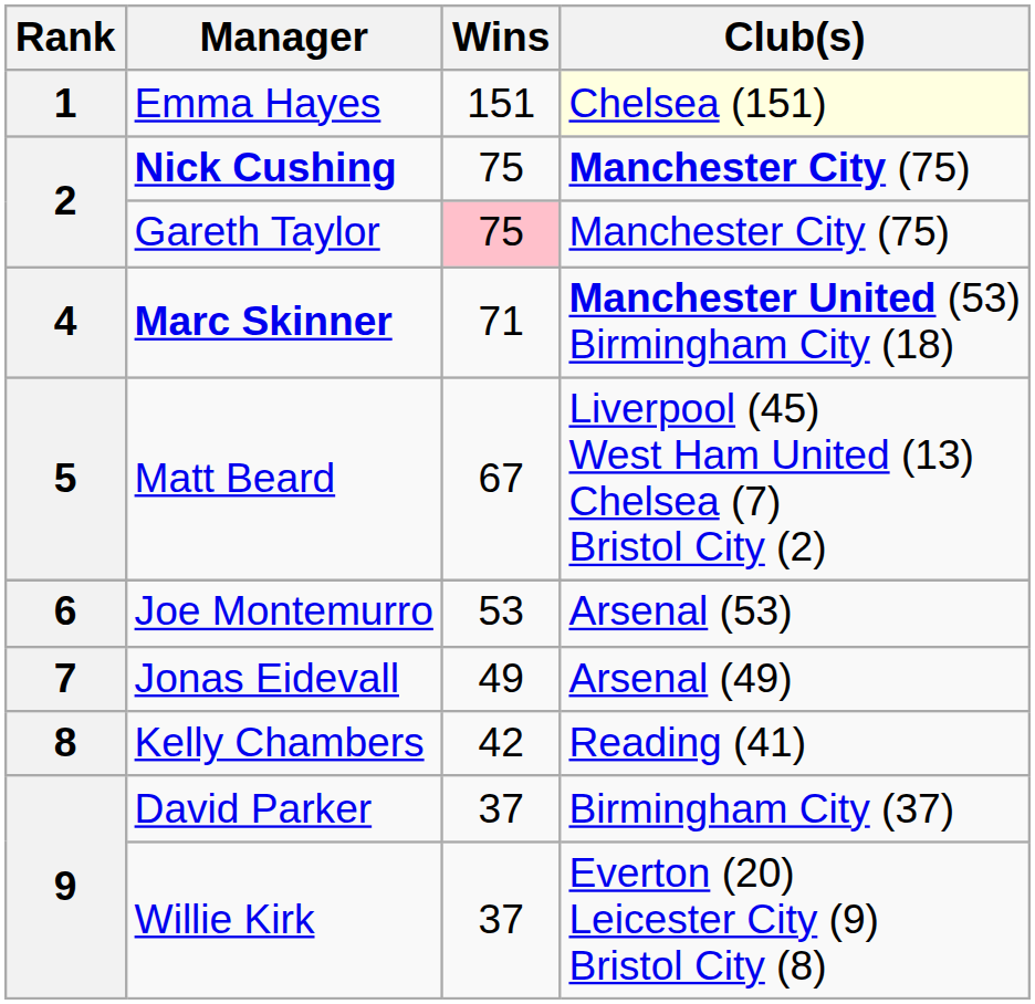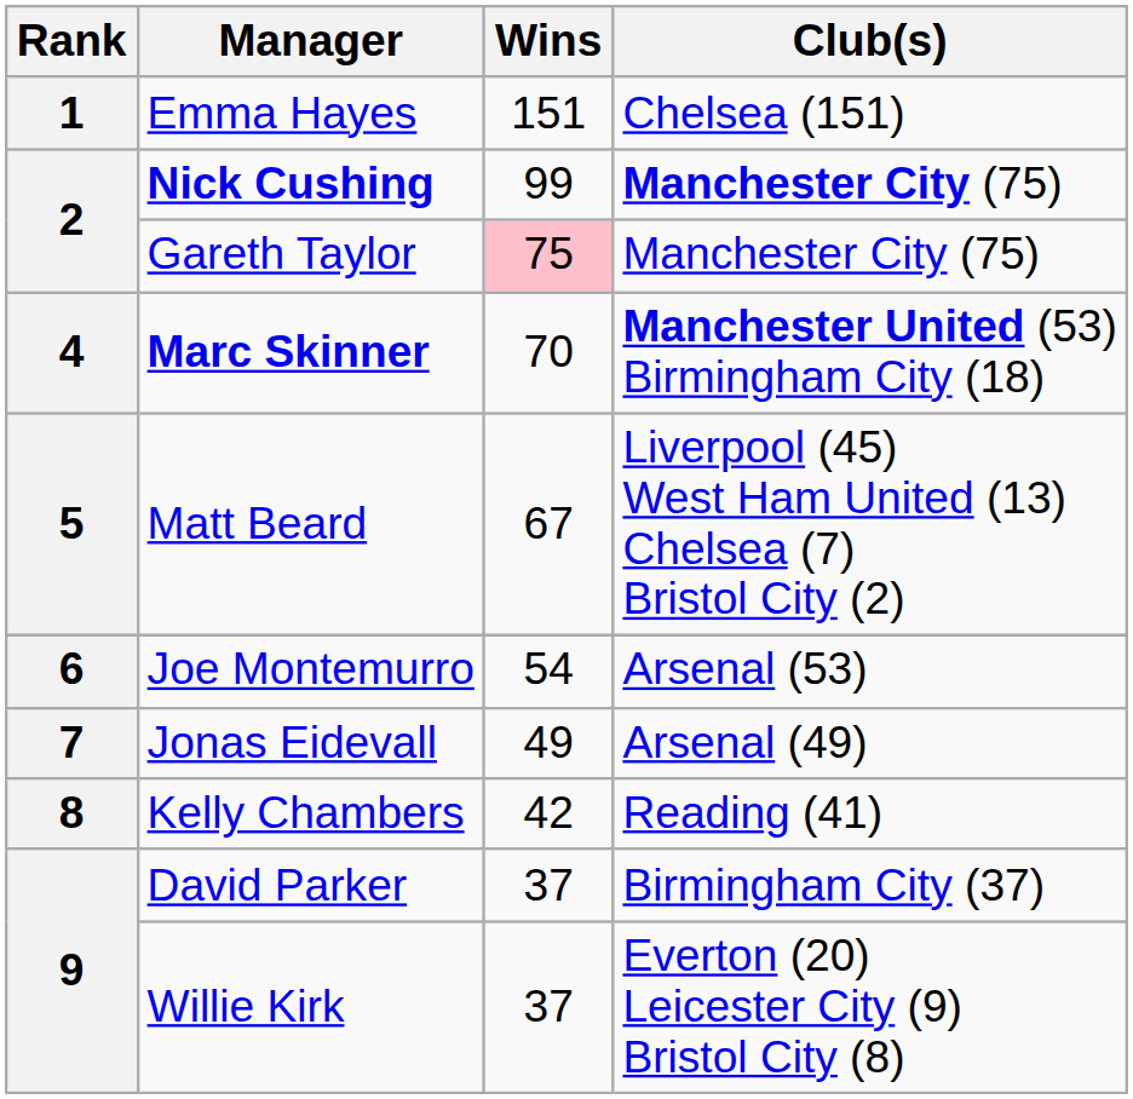 <table class="wikitable">
 <tr>
 <th scope=col>Rank</th>
 <th scope=col>Manager</th>
 <th scope=col>Wins</th>
 <th scope=col>Club(s)</th>
 </tr>
 <tr>
 <th>1</th>
 <td> <a href='#'>Emma Hayes</a></td>
 <td align=center>151</td>
-<td style="background: lightyellow;"><a href='#'>Chelsea</a> (151)</td>
+<td><a href='#'>Chelsea</a> (151)</td>
 </tr>
 <tr>
 <th rowspan=2>2</th>
 <td> <strong><a href='#'>Nick Cushing</a></strong></td>
-<td align=center>75</td>
+<td align=center>99</td>
 <td><strong><a href='#'>Manchester City</a></strong> (75)</td>
 </tr>
 <tr>
 <td> <a href='#'>Gareth Taylor</a></td>
 <td align=center style="background: pink;">75</td>
 <td><a href='#'>Manchester City</a> (75)</td>
 </tr>
 <tr>
 <th>4</th>
 <td> <strong><a href='#'>Marc Skinner</a></strong></td>
-<td align=center>71</td>
+<td align=center>70</td>
 <td><strong><a href='#'>Manchester United</a></strong> (53)<br><a href='#'>Birmingham City</a> (18)</td>
 </tr>
 <tr>
 <th>5</th>
 <td> <a href='#'>Matt Beard</a></td>
 <td align=center>67</td>
 <td><a href='#'>Liverpool</a> (45)<br><a href='#'>West Ham United</a> (13)<br><a href='#'>Chelsea</a> (7)<br><a href='#'>Bristol City</a> (2)</td>
 </tr>
 <tr>
 </tr>
 <tr>
 <th>6</th>
 <td> <a href='#'>Joe Montemurro</a></td>
-<td align=center>53</td>
+<td align=center>54</td>
 <td><a href='#'>Arsenal</a> (53)</td>
 </tr>
 <tr>
 <th>7</th>
 <td> <a href='#'>Jonas Eidevall</a></td>
 <td align=center>49</td>
 <td><a href='#'>Arsenal</a> (49)</td>
 </tr>
 <tr>
 <th>8</th>
 <td> <a href='#'>Kelly Chambers</a></td>
 <td align=center>42</td>
 <td><a href='#'>Reading</a> (41)</td>
 </tr>
 <tr>
 <th rowspan=2>9</th>
 <td> <a href='#'>David Parker</a></td>
 <td align=center>37</td>
 <td><a href='#'>Birmingham City</a> (37)</td>
 </tr>
 <tr>
 <td> <a href='#'>Willie Kirk</a></td>
 <td align=center>37</td>
 <td><a href='#'>Everton</a> (20)<br><a href='#'>Leicester City</a> (9)<br><a href='#'>Bristol City</a> (8)</td>
 </tr>
 </table>
